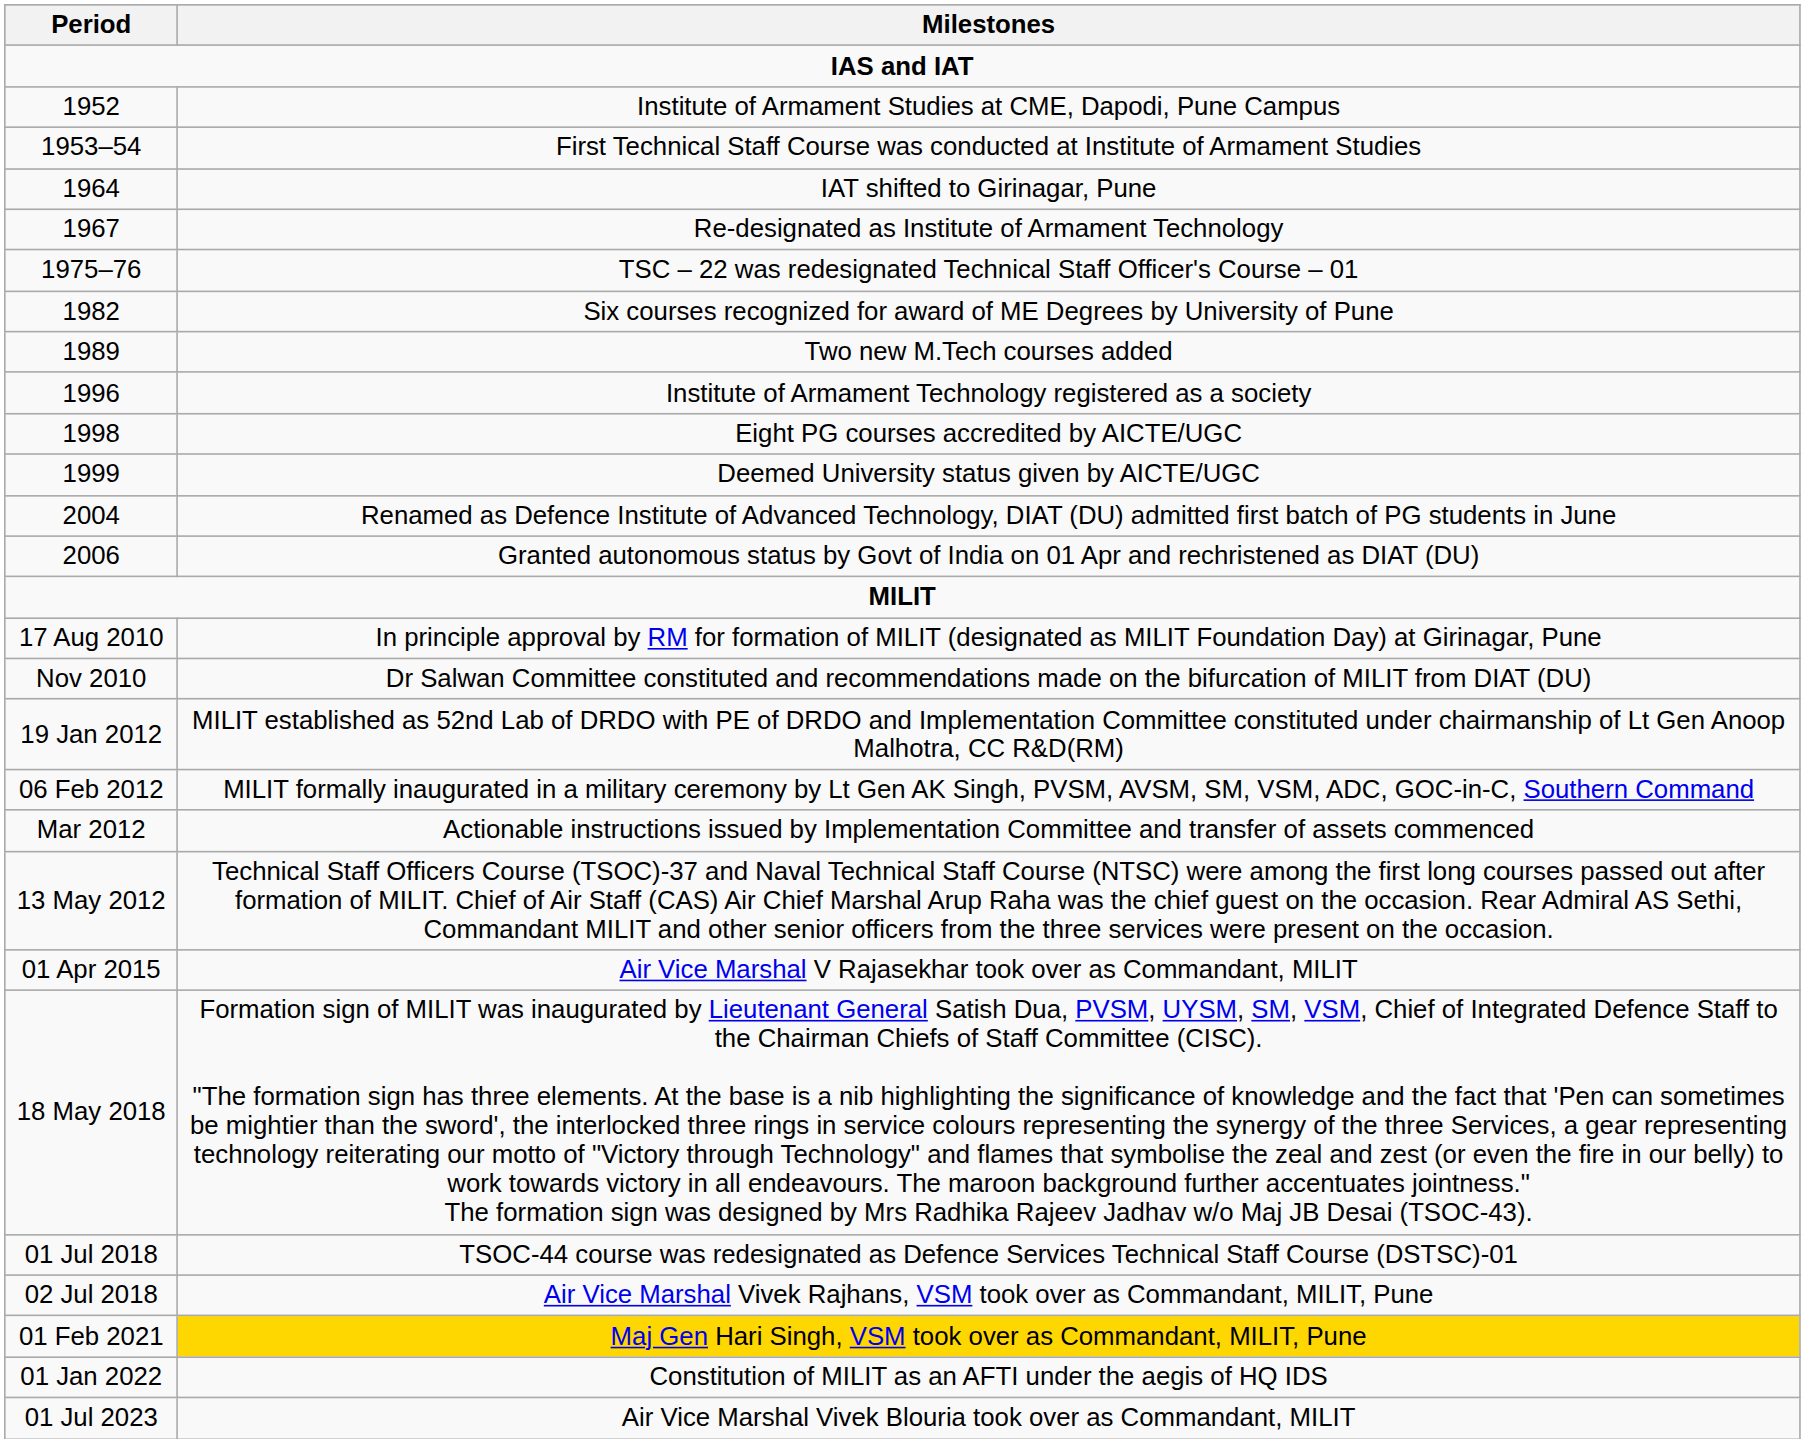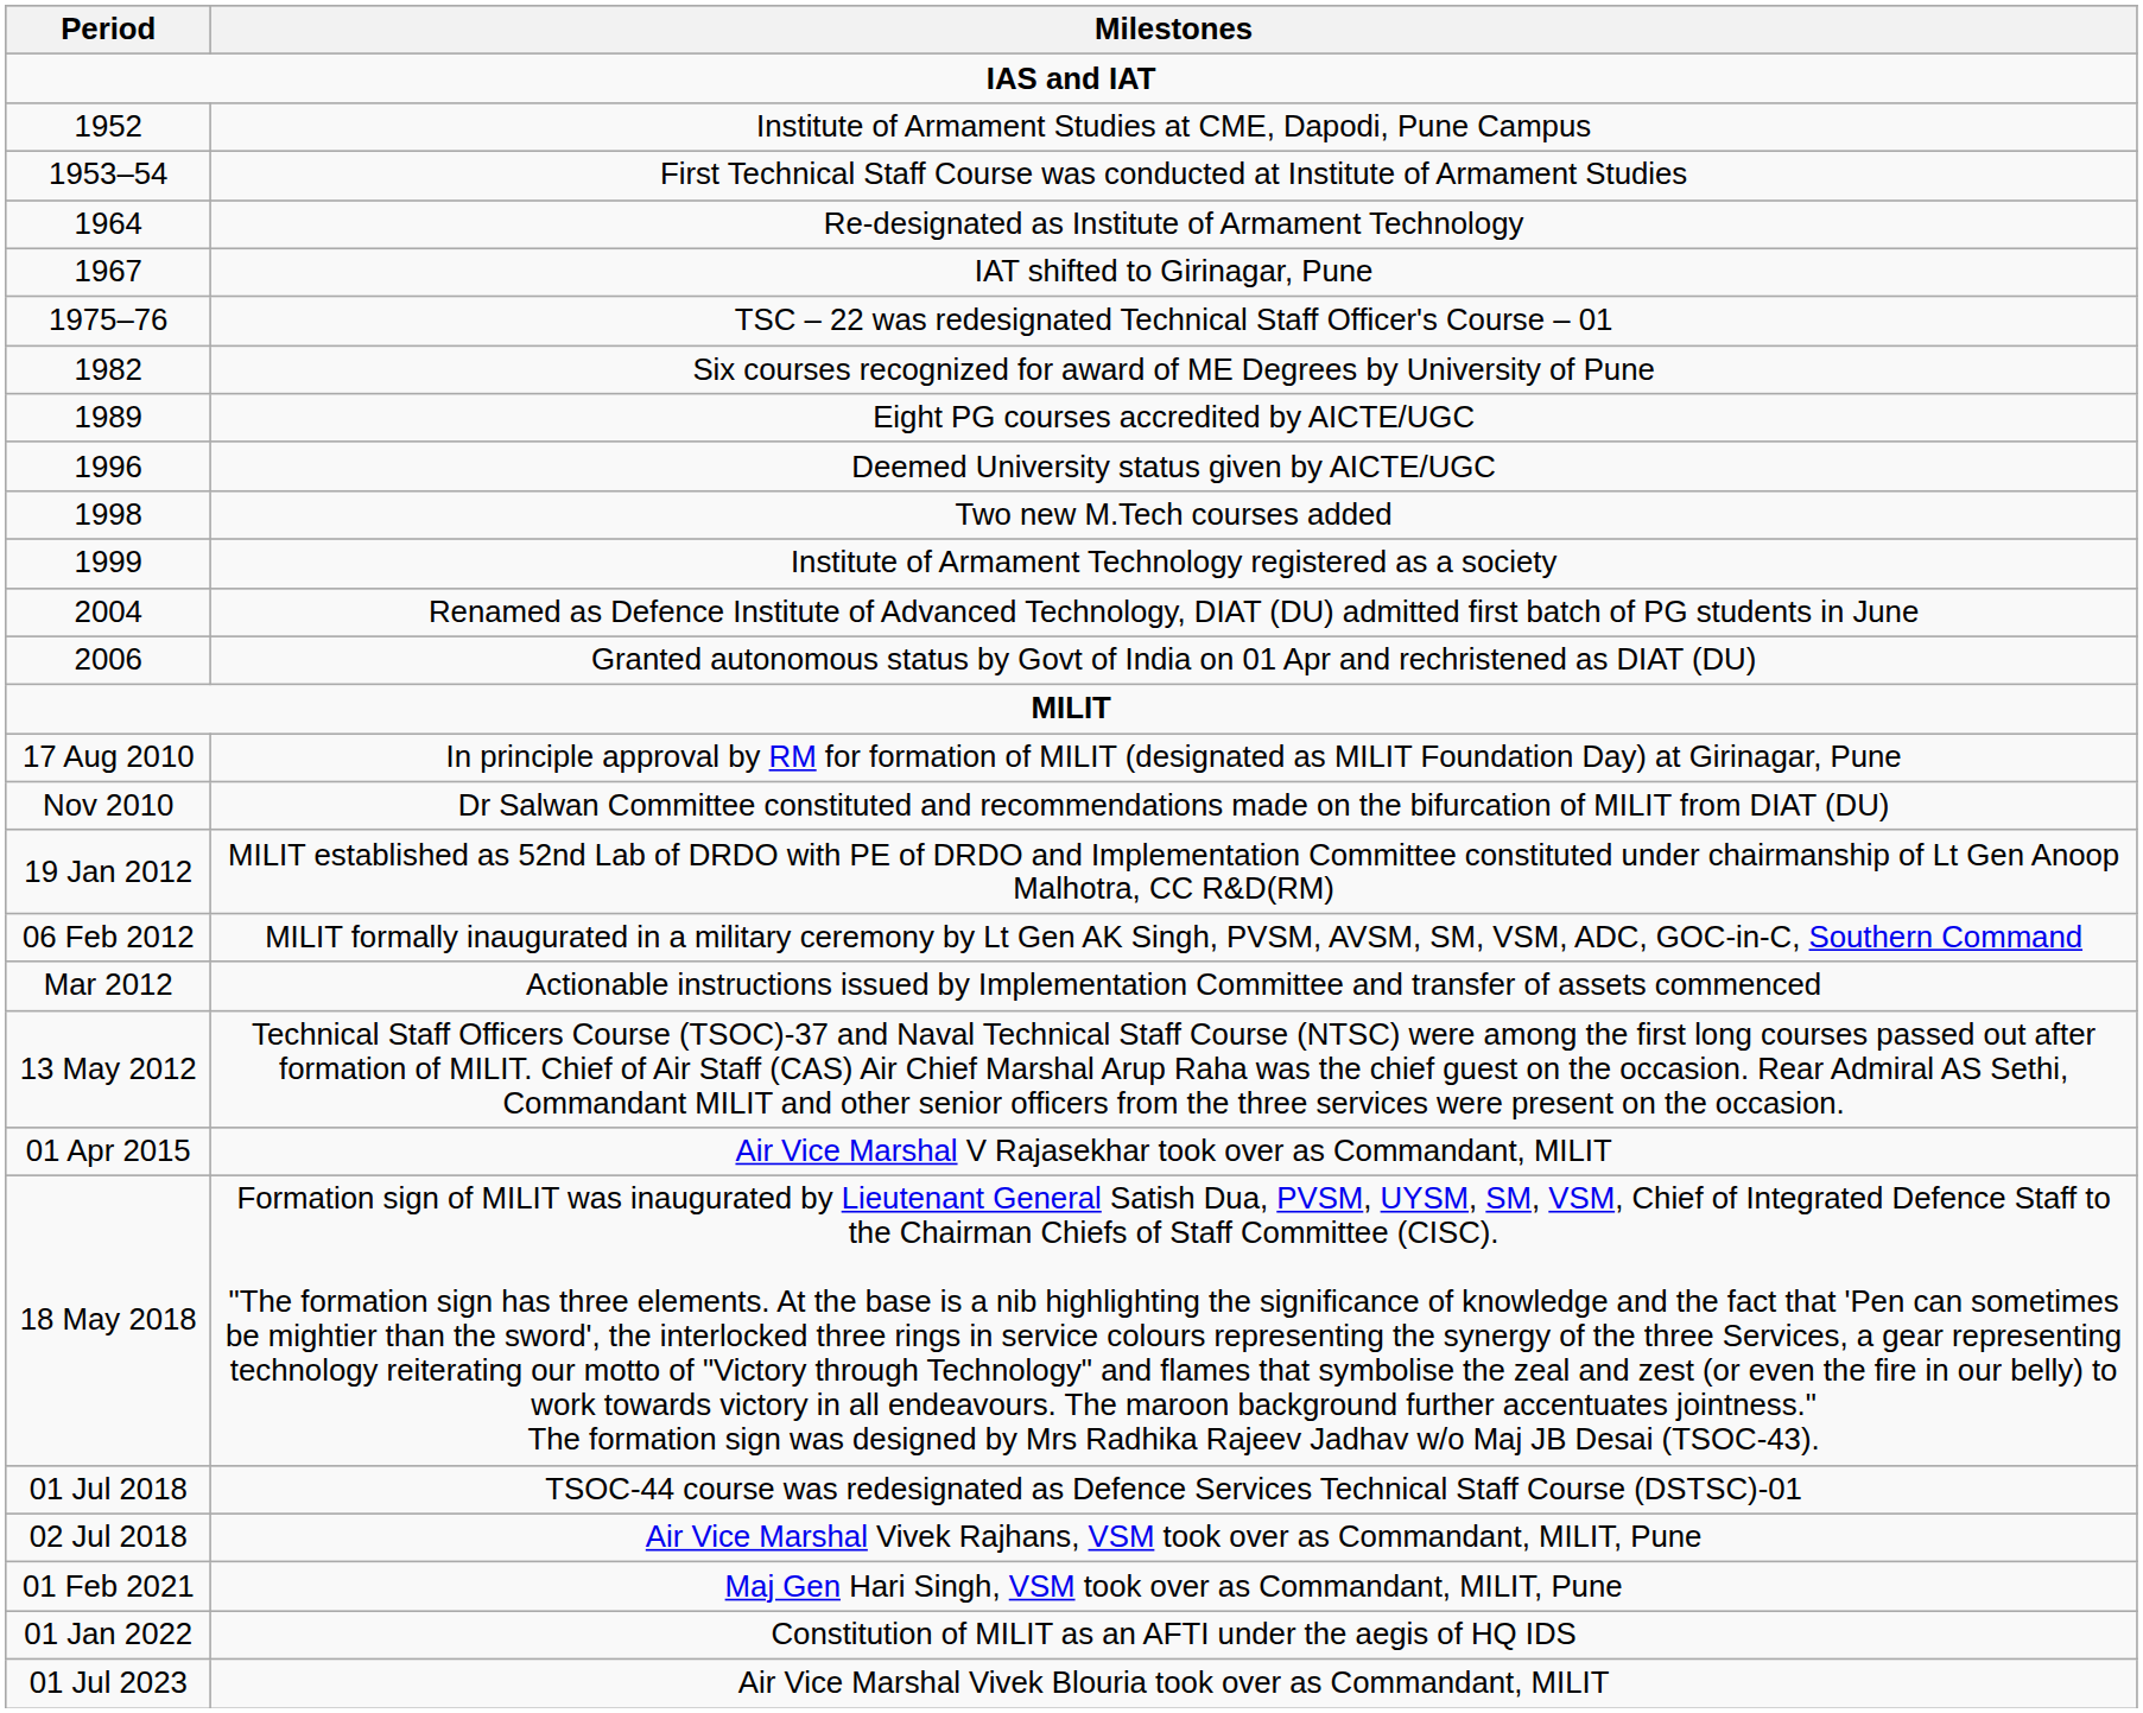 <table class="wikitable" style="text-align:center">
 <tr style="background:#cccccc">
 <th scope="col" style="width: 100px;">Period</th>
 <th scope="col" style="width: 1000px;">Milestones</th>
 </tr>
 <tr>
 <td colspan="2"><strong>IAS and IAT</strong></td>
 </tr>
 <tr>
 <td>1952</td>
 <td>Institute of Armament Studies at CME, Dapodi, Pune Campus</td>
 </tr>
 <tr>
 <td>1953–54</td>
 <td>First Technical Staff Course was conducted at Institute of Armament Studies</td>
 </tr>
 <tr>
 <td>1964</td>
-<td>IAT shifted to Girinagar, Pune</td>
+<td>Re-designated as Institute of Armament Technology</td>
 </tr>
 <tr>
 <td>1967</td>
-<td>Re-designated as Institute of Armament Technology</td>
+<td>IAT shifted to Girinagar, Pune</td>
 </tr>
 <tr>
 <td>1975–76</td>
 <td>TSC – 22 was redesignated Technical Staff Officer's Course – 01</td>
 </tr>
 <tr>
 <td>1982</td>
 <td>Six courses recognized for award of ME Degrees by University of Pune</td>
 </tr>
 <tr>
 <td>1989</td>
+<td>Eight PG courses accredited by AICTE/UGC</td>
+</tr>
+<tr>
+<td>1996</td>
+<td>Deemed University status given by AICTE/UGC</td>
+</tr>
+<tr>
+<td>1998</td>
 <td>Two new M.Tech courses added</td>
 </tr>
 <tr>
-<td>1996</td>
+<td>1999</td>
 <td>Institute of Armament Technology registered as a society</td>
-</tr>
-<tr>
-<td>1998</td>
-<td>Eight PG courses accredited by AICTE/UGC</td>
-</tr>
-<tr>
-<td>1999</td>
-<td>Deemed University status given by AICTE/UGC</td>
 </tr>
 <tr>
 <td>2004</td>
 <td>Renamed as Defence Institute of Advanced Technology, DIAT (DU) admitted first batch of PG students in June</td>
 </tr>
 <tr>
 <td>2006</td>
 <td>Granted autonomous status by Govt of India on 01 Apr and rechristened as DIAT (DU)</td>
 </tr>
 <tr>
 <td colspan="2"><strong>MILIT</strong></td>
 </tr>
 <tr>
 <td>17 Aug 2010</td>
 <td>In principle approval by <a href='#'>RM</a> for formation of MILIT (designated as MILIT Foundation Day) at Girinagar, Pune</td>
 </tr>
 <tr>
 <td>Nov 2010</td>
 <td>Dr Salwan Committee constituted and recommendations made on the bifurcation of MILIT from DIAT (DU)</td>
 </tr>
 <tr>
 <td>19 Jan 2012</td>
 <td>MILIT established as 52nd Lab of DRDO with PE of DRDO and Implementation Committee constituted under chairmanship of Lt Gen Anoop Malhotra, CC R&D(RM)</td>
 </tr>
 <tr>
 <td>06 Feb 2012</td>
 <td>MILIT formally inaugurated in a military ceremony by Lt Gen AK Singh, PVSM, AVSM, SM, VSM, ADC, GOC-in-C, <a href='#'>Southern Command</a></td>
 </tr>
 <tr>
 <td>Mar 2012</td>
 <td>Actionable instructions issued by Implementation Committee and transfer of assets commenced</td>
 </tr>
 <tr>
 <td>13 May 2012</td>
 <td>Technical Staff Officers Course (TSOC)-37 and Naval Technical Staff Course (NTSC) were among the first long courses passed out after formation of MILIT. Chief of Air Staff (CAS) Air Chief Marshal Arup Raha was the chief guest on the occasion. Rear Admiral AS Sethi, Commandant MILIT and other senior officers from the three services were present on the occasion.</td>
 </tr>
 <tr>
 <td>01 Apr 2015</td>
 <td><a href='#'>Air Vice Marshal</a> V Rajasekhar took over as Commandant, MILIT</td>
 </tr>
 <tr>
 <td>18 May 2018</td>
 <td>Formation sign of MILIT was inaugurated by <a href='#'>Lieutenant General</a> Satish Dua, <a href='#'>PVSM</a>, <a href='#'>UYSM</a>, <a href='#'>SM</a>, <a href='#'>VSM</a>, Chief of Integrated Defence Staff to the Chairman Chiefs of Staff Committee (CISC).<br><br> "The formation sign has three elements. At the base is a nib highlighting the significance of knowledge and the fact that 'Pen can sometimes be mightier than the sword', the interlocked three rings in service colours representing the synergy of the three Services, a gear representing technology reiterating our motto of "Victory through Technology" and flames that symbolise the zeal and zest (or even the fire in our belly) to work towards victory in all endeavours. The maroon background further accentuates jointness."<br>The formation sign was designed by Mrs Radhika Rajeev Jadhav w/o Maj JB Desai (TSOC-43).</td>
 </tr>
 <tr>
 <td>01 Jul 2018</td>
 <td>TSOC-44 course was redesignated as Defence Services Technical Staff Course (DSTSC)-01</td>
 </tr>
 <tr>
 <td>02 Jul 2018</td>
 <td><a href='#'>Air Vice Marshal</a> Vivek Rajhans, <a href='#'>VSM</a> took over as Commandant, MILIT, Pune</td>
 </tr>
 <tr>
 <td>01 Feb 2021</td>
-<td style="background: gold;"><a href='#'>Maj Gen</a> Hari Singh, <a href='#'>VSM</a> took over as Commandant, MILIT, Pune</td>
+<td><a href='#'>Maj Gen</a> Hari Singh, <a href='#'>VSM</a> took over as Commandant, MILIT, Pune</td>
 </tr>
 <tr>
 <td>01 Jan 2022</td>
 <td>Constitution of MILIT as an AFTI under the aegis of HQ IDS</td>
 </tr>
 <tr>
 <td>01 Jul 2023</td>
 <td>Air Vice Marshal Vivek Blouria took over as Commandant, MILIT</td>
 </tr>
 </table>
